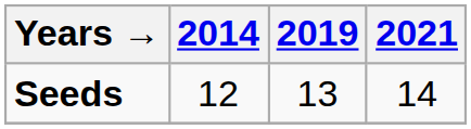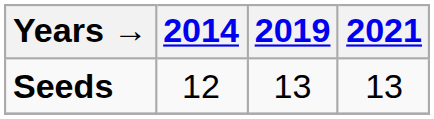 <table class="wikitable">
 <tr>
 <th>Years →</th>
 <th><a href='#'>2014</a></th>
 <th><a href='#'>2019</a></th>
 <th><a href='#'>2021</a></th>
 </tr>
 <tr align=center>
 <td align=left><strong>Seeds</strong></td>
 <td>12</td>
 <td>13</td>
-<td>14</td>
+<td>13</td>
 </tr>
 <tr>
 </tr>
 </table>
